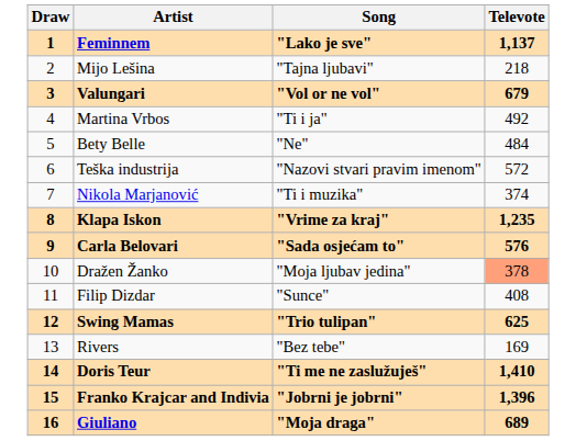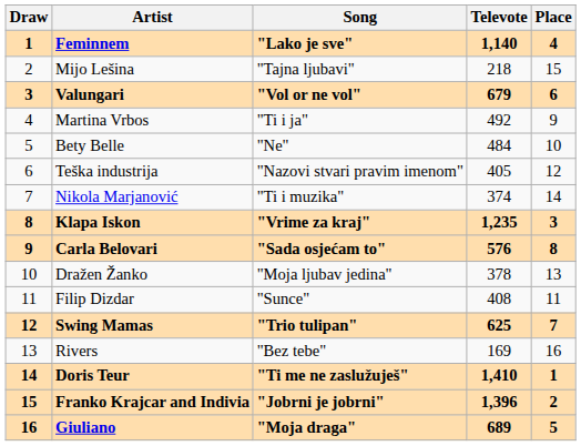 <table class="sortable wikitable" style="margin: 1em auto 1em auto; text-align:center">
 <tr>
 <th>Draw</th>
 <th>Artist</th>
 <th>Song</th>
 <th>Televote</th>
+<th>Place</th>
 </tr>
 <tr style="font-weight:bold; background:navajowhite;">
 <td>1</td>
 <td align="left"><a href='#'>Feminnem</a></td>
 <td align="left">"Lako je sve"</td>
-<td>1,137</td>
+<td>1,140</td>
+<td>4</td>
 </tr>
 <tr>
 <td>2</td>
 <td align="left">Mijo Lešina</td>
 <td align="left">"Tajna ljubavi"</td>
 <td>218</td>
+<td>15</td>
 </tr>
 <tr style="font-weight:bold; background:navajowhite;">
 <td>3</td>
 <td align="left">Valungari</td>
 <td align="left">"Vol or ne vol"</td>
 <td>679</td>
+<td>6</td>
 </tr>
 <tr>
 <td>4</td>
 <td align="left">Martina Vrbos</td>
 <td align="left">"Ti i ja"</td>
 <td>492</td>
+<td>9</td>
 </tr>
 <tr>
 <td>5</td>
 <td align="left">Bety Belle</td>
 <td align="left">"Ne"</td>
 <td>484</td>
+<td>10</td>
 </tr>
 <tr>
 <td>6</td>
 <td align="left">Teška industrija</td>
 <td align="left">"Nazovi stvari pravim imenom"</td>
-<td>572</td>
+<td>405</td>
+<td>12</td>
 </tr>
 <tr>
 <td>7</td>
 <td align="left"><a href='#'>Nikola Marjanović</a></td>
 <td align="left">"Ti i muzika"</td>
 <td>374</td>
+<td>14</td>
 </tr>
 <tr style="font-weight:bold; background:navajowhite;">
 <td>8</td>
 <td align="left">Klapa Iskon</td>
 <td align="left">"Vrime za kraj"</td>
 <td>1,235</td>
+<td>3</td>
 </tr>
 <tr style="font-weight:bold; background:navajowhite;">
 <td>9</td>
 <td align="left">Carla Belovari</td>
 <td align="left">"Sada osjećam to"</td>
 <td>576</td>
+<td>8</td>
 </tr>
 <tr>
 <td>10</td>
 <td align="left">Dražen Žanko</td>
 <td align="left">"Moja ljubav jedina"</td>
-<td style="background: lightsalmon;">378</td>
+<td>378</td>
+<td>13</td>
 </tr>
 <tr>
 <td>11</td>
 <td align="left">Filip Dizdar</td>
 <td align="left">"Sunce"</td>
 <td>408</td>
+<td>11</td>
 </tr>
 <tr style="font-weight:bold; background:navajowhite;">
 <td>12</td>
 <td align="left">Swing Mamas</td>
 <td align="left">"Trio tulipan"</td>
 <td>625</td>
+<td>7</td>
 </tr>
 <tr>
 <td>13</td>
 <td align="left">Rivers</td>
 <td align="left">"Bez tebe"</td>
 <td>169</td>
+<td>16</td>
 </tr>
 <tr style="font-weight:bold; background:navajowhite;">
 <td>14</td>
 <td align="left">Doris Teur</td>
 <td align="left">"Ti me ne zaslužuješ"</td>
 <td>1,410</td>
+<td>1</td>
 </tr>
 <tr style="font-weight:bold; background:navajowhite;">
 <td>15</td>
 <td align="left">Franko Krajcar and Indivia</td>
 <td align="left">"Jobrni je jobrni"</td>
 <td>1,396</td>
+<td>2</td>
 </tr>
 <tr style="font-weight:bold; background:navajowhite;">
 <td>16</td>
 <td align="left"><a href='#'>Giuliano</a></td>
 <td align="left">"Moja draga"</td>
 <td>689</td>
+<td>5</td>
 </tr>
 </table>
